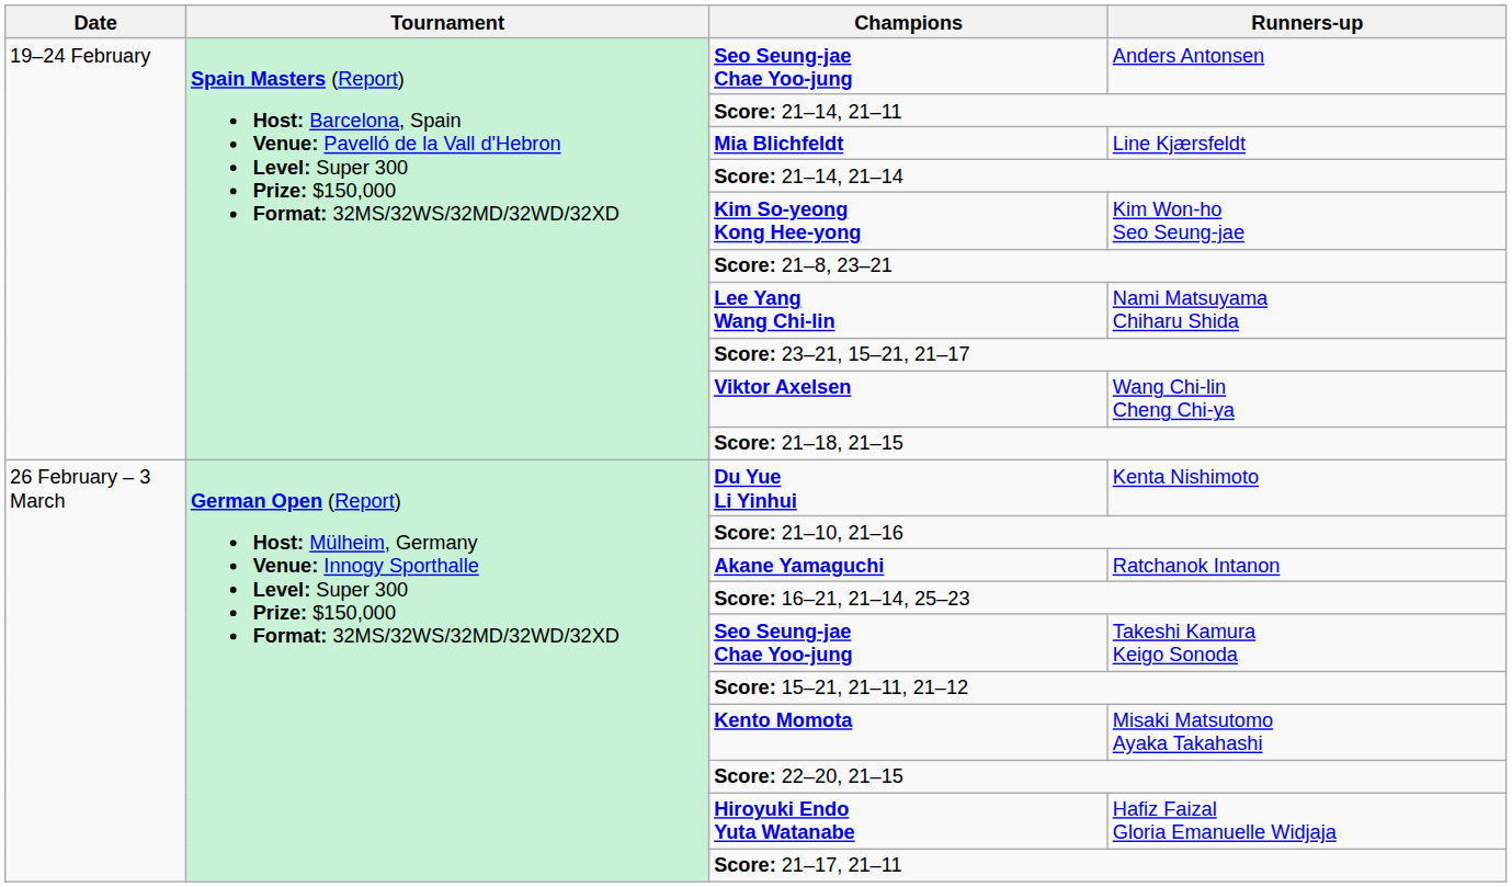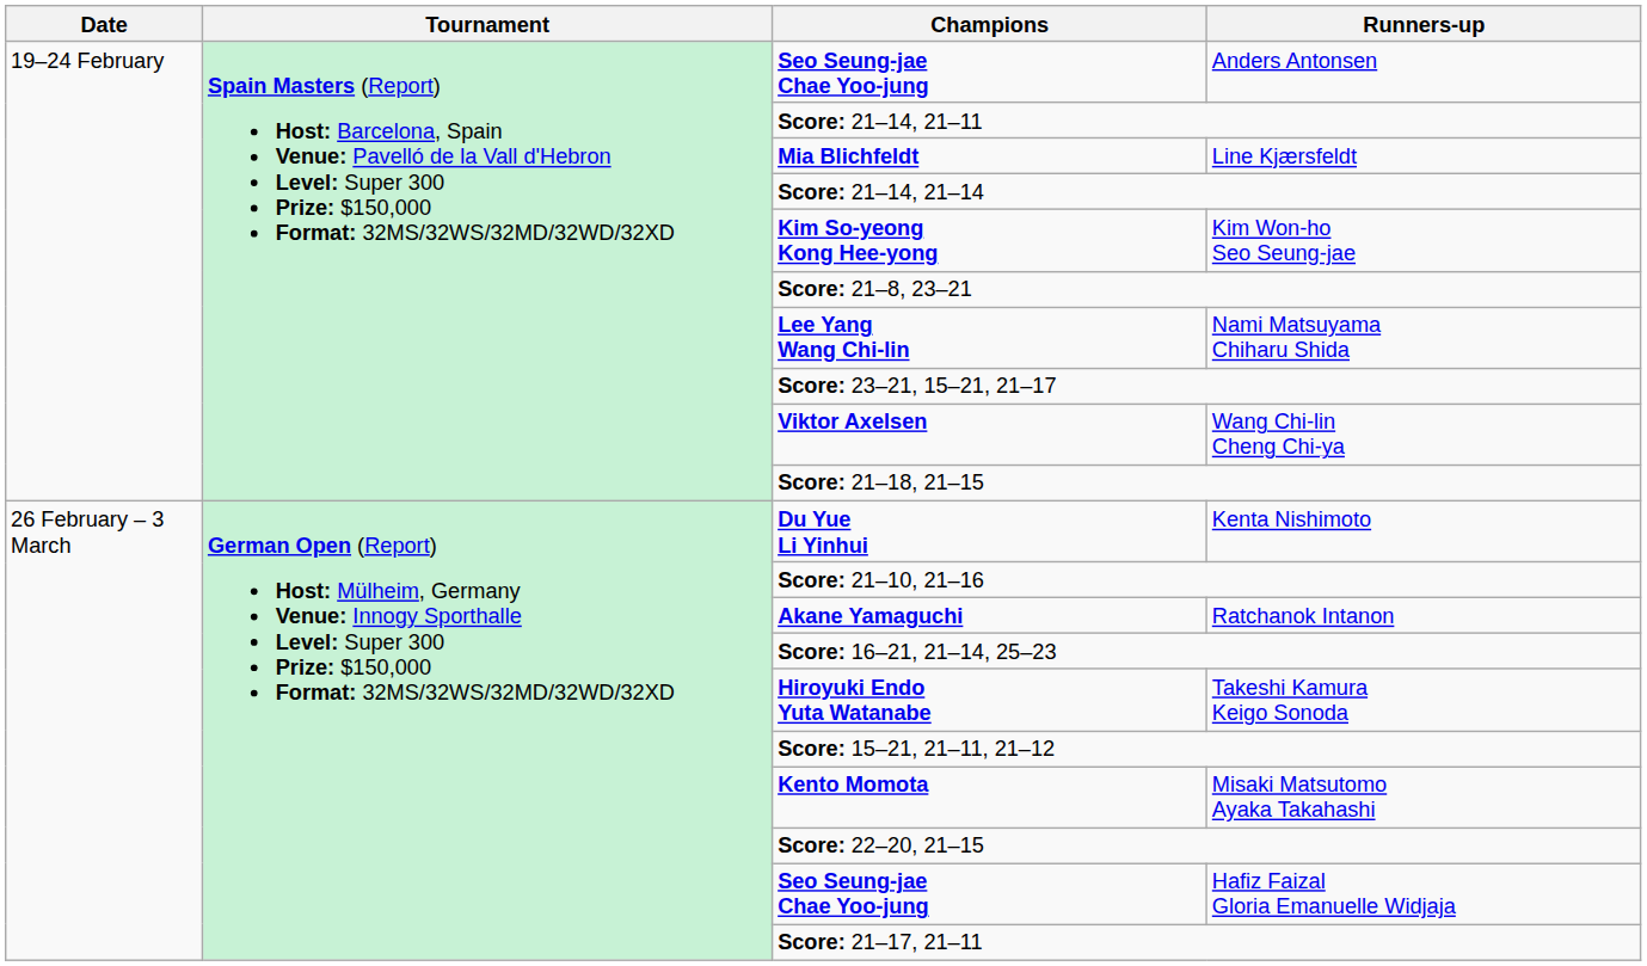 <table class=wikitable style=font-size:80%>
 <tr>
 <th width=110>Date</th>
 <th width=330>Tournament</th>
 <th width=250>Champions</th>
 <th width=250>Runners-up</th>
 </tr>
 <tr valign=top>
 <td rowspan=10>19–24 February</td>
 <td style="background:#C7F2D5;" rowspan="10"><br><strong><a href='#'>Spain Masters</a></strong> (<a href='#'>Report</a>)<ul><li><strong>Host:</strong> <a href='#'>Barcelona</a>, Spain</li><li><strong>Venue:</strong> <a href='#'>Pavelló de la Vall d'Hebron</a></li><li><strong>Level:</strong> Super 300</li><li><strong>Prize:</strong> $150,000</li><li><strong>Format:</strong> 32MS/32WS/32MD/32WD/32XD</li></ul></td>
 <td><strong> <a href='#'>Seo Seung-jae</a><br> <a href='#'>Chae Yoo-jung</a></strong></td>
 <td> <a href='#'>Anders Antonsen</a></td>
 </tr>
 <tr>
 <td colspan=2><strong>Score:</strong> 21–14, 21–11</td>
 </tr>
 <tr valign=top>
 <td><strong> <a href='#'>Mia Blichfeldt</a></strong></td>
 <td> <a href='#'>Line Kjærsfeldt</a></td>
 </tr>
 <tr>
 <td colspan=2><strong>Score:</strong> 21–14, 21–14</td>
 </tr>
 <tr valign=top>
 <td><strong> <a href='#'>Kim So-yeong</a><br> <a href='#'>Kong Hee-yong</a></strong></td>
 <td> <a href='#'>Kim Won-ho</a><br> <a href='#'>Seo Seung-jae</a></td>
 </tr>
 <tr>
 <td colspan=2><strong>Score:</strong> 21–8, 23–21</td>
 </tr>
 <tr valign=top>
 <td><strong> <a href='#'>Lee Yang</a><br> <a href='#'>Wang Chi-lin</a></strong></td>
 <td> <a href='#'>Nami Matsuyama</a><br> <a href='#'>Chiharu Shida</a></td>
 </tr>
 <tr>
 <td colspan=2><strong>Score:</strong> 23–21, 15–21, 21–17</td>
 </tr>
 <tr valign=top>
 <td><strong> <a href='#'>Viktor Axelsen</a></strong></td>
 <td> <a href='#'>Wang Chi-lin</a><br> <a href='#'>Cheng Chi-ya</a></td>
 </tr>
 <tr>
 <td colspan=2><strong>Score:</strong> 21–18, 21–15</td>
 </tr>
 <tr valign=top>
 <td rowspan=10>26 February – 3 March</td>
 <td style="background:#C7F2D5;" rowspan="10"><br><strong><a href='#'>German Open</a></strong> (<a href='#'>Report</a>)<ul><li><strong>Host:</strong> <a href='#'>Mülheim</a>, Germany</li><li><strong>Venue:</strong> <a href='#'>Innogy Sporthalle</a></li><li><strong>Level:</strong> Super 300</li><li><strong>Prize:</strong> $150,000</li><li><strong>Format:</strong> 32MS/32WS/32MD/32WD/32XD</li></ul></td>
 <td><strong> <a href='#'>Du Yue</a><br> <a href='#'>Li Yinhui</a></strong></td>
 <td> <a href='#'>Kenta Nishimoto</a></td>
 </tr>
 <tr>
 <td colspan=2><strong>Score:</strong> 21–10, 21–16</td>
 </tr>
 <tr valign=top>
 <td><strong> <a href='#'>Akane Yamaguchi</a></strong></td>
 <td> <a href='#'>Ratchanok Intanon</a></td>
 </tr>
 <tr>
 <td colspan=2><strong>Score:</strong> 16–21, 21–14, 25–23</td>
 </tr>
 <tr valign=top>
-<td><strong> <a href='#'>Seo Seung-jae</a><br> <a href='#'>Chae Yoo-jung</a></strong></td>
+<td><strong> <a href='#'>Hiroyuki Endo</a><br> <a href='#'>Yuta Watanabe</a></strong></td>
 <td> <a href='#'>Takeshi Kamura</a><br> <a href='#'>Keigo Sonoda</a></td>
 </tr>
 <tr>
 <td colspan=2><strong>Score:</strong> 15–21, 21–11, 21–12</td>
 </tr>
 <tr valign=top>
 <td><strong> <a href='#'>Kento Momota</a></strong></td>
 <td> <a href='#'>Misaki Matsutomo</a><br> <a href='#'>Ayaka Takahashi</a></td>
 </tr>
 <tr>
 <td colspan=2><strong>Score:</strong> 22–20, 21–15</td>
 </tr>
 <tr valign=top>
-<td><strong> <a href='#'>Hiroyuki Endo</a><br> <a href='#'>Yuta Watanabe</a></strong></td>
+<td><strong> <a href='#'>Seo Seung-jae</a><br> <a href='#'>Chae Yoo-jung</a></strong></td>
 <td> <a href='#'>Hafiz Faizal</a><br> <a href='#'>Gloria Emanuelle Widjaja</a></td>
 </tr>
 <tr>
 <td colspan=2><strong>Score:</strong> 21–17, 21–11</td>
 </tr>
 </table>
